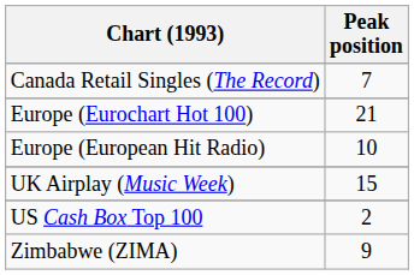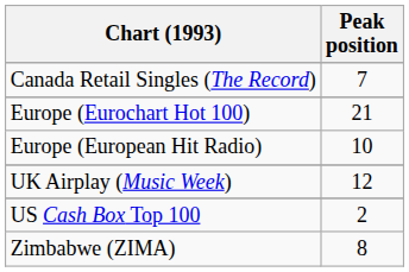 <table class="wikitable sortable">
 <tr>
 <th>Chart (1993)</th>
 <th>Peak<br>position</th>
 </tr>
 <tr>
 </tr>
 <tr>
 </tr>
 <tr>
 <td>Canada Retail Singles (<em><a href='#'>The Record</a></em>)</td>
 <td align="center">7</td>
 </tr>
 <tr>
 </tr>
 <tr>
 </tr>
 <tr>
 <td>Europe (<a href='#'>Eurochart Hot 100</a>)</td>
 <td align="center">21</td>
 </tr>
 <tr>
 <td>Europe (European Hit Radio)</td>
 <td align="center">10</td>
 </tr>
 <tr>
 </tr>
 <tr>
 </tr>
 <tr>
 </tr>
 <tr>
 </tr>
 <tr>
 </tr>
 <tr>
 <td>UK Airplay (<em><a href='#'>Music Week</a></em>)</td>
-<td align="center">15</td>
+<td align="center">12</td>
 </tr>
 <tr>
 </tr>
 <tr>
 </tr>
 <tr>
 </tr>
 <tr>
 <td>US <a href='#'><em>Cash Box</em> Top 100</a></td>
 <td align="center">2</td>
 </tr>
 <tr>
 <td>Zimbabwe (ZIMA)</td>
-<td align="center">9</td>
+<td align="center">8</td>
 </tr>
 </table>
